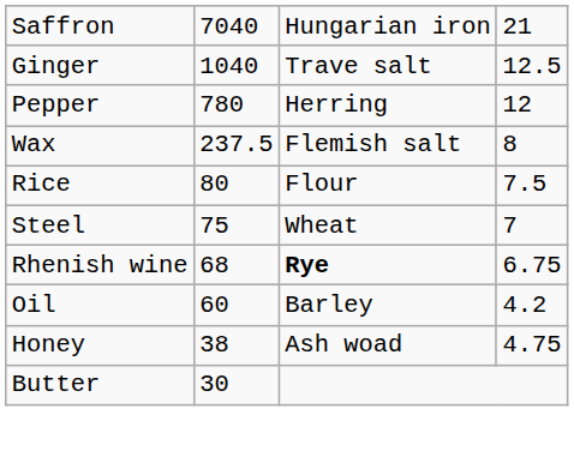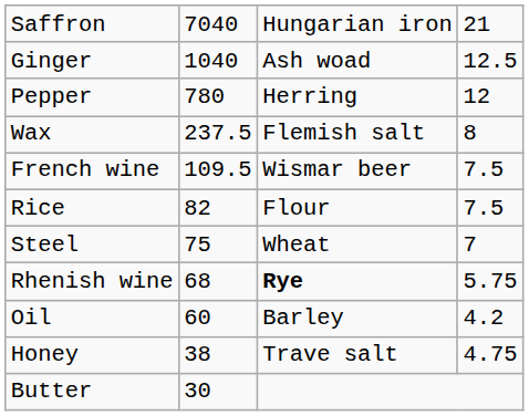 <table class=wikitable>
 <tr>
 <td>Saffron</td>
 <td>7040</td>
 <td>Hungarian iron</td>
 <td>21</td>
 </tr>
 <tr>
 <td>Ginger</td>
 <td>1040</td>
-<td>Trave salt<br></td>
+<td>Ash woad</td>
 <td>12.5</td>
 </tr>
 <tr>
 <td>Pepper</td>
 <td>780</td>
 <td>Herring</td>
 <td>12</td>
 </tr>
 <tr>
 <td>Wax</td>
 <td>237.5</td>
 <td>Flemish salt</td>
 <td>8</td>
 </tr>
 <tr>
+<td>French wine</td>
+<td>109.5</td>
+<td>Wismar beer</td>
+<td>7.5</td>
+</tr>
+<tr>
 <td>Rice</td>
-<td>80</td>
+<td>82</td>
 <td>Flour</td>
 <td>7.5</td>
 </tr>
 <tr>
 <td>Steel</td>
 <td>75</td>
 <td>Wheat</td>
 <td>7</td>
 </tr>
 <tr>
 <td>Rhenish wine</td>
 <td>68</td>
 <td><strong>Rye</strong></td>
-<td>6.75</td>
+<td>5.75</td>
 </tr>
 <tr>
 <td>Oil</td>
 <td>60</td>
 <td>Barley</td>
 <td>4.2</td>
 </tr>
 <tr>
 <td>Honey</td>
 <td>38</td>
-<td>Ash woad</td>
+<td>Trave salt<br></td>
 <td>4.75</td>
 </tr>
 <tr>
 <td>Butter</td>
 <td>30</td>
 </tr>
 </table>
